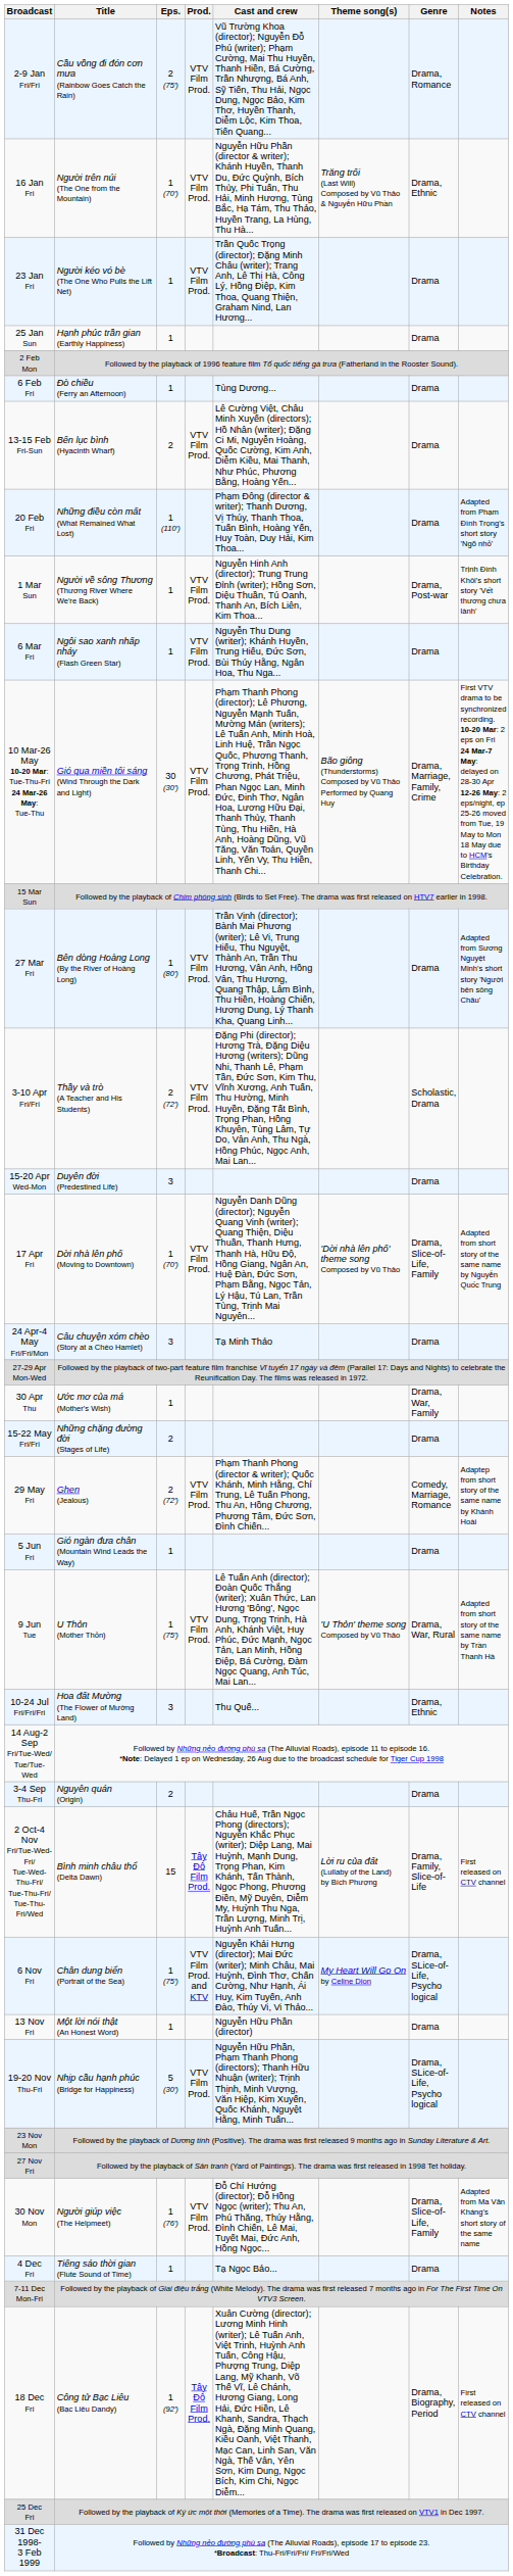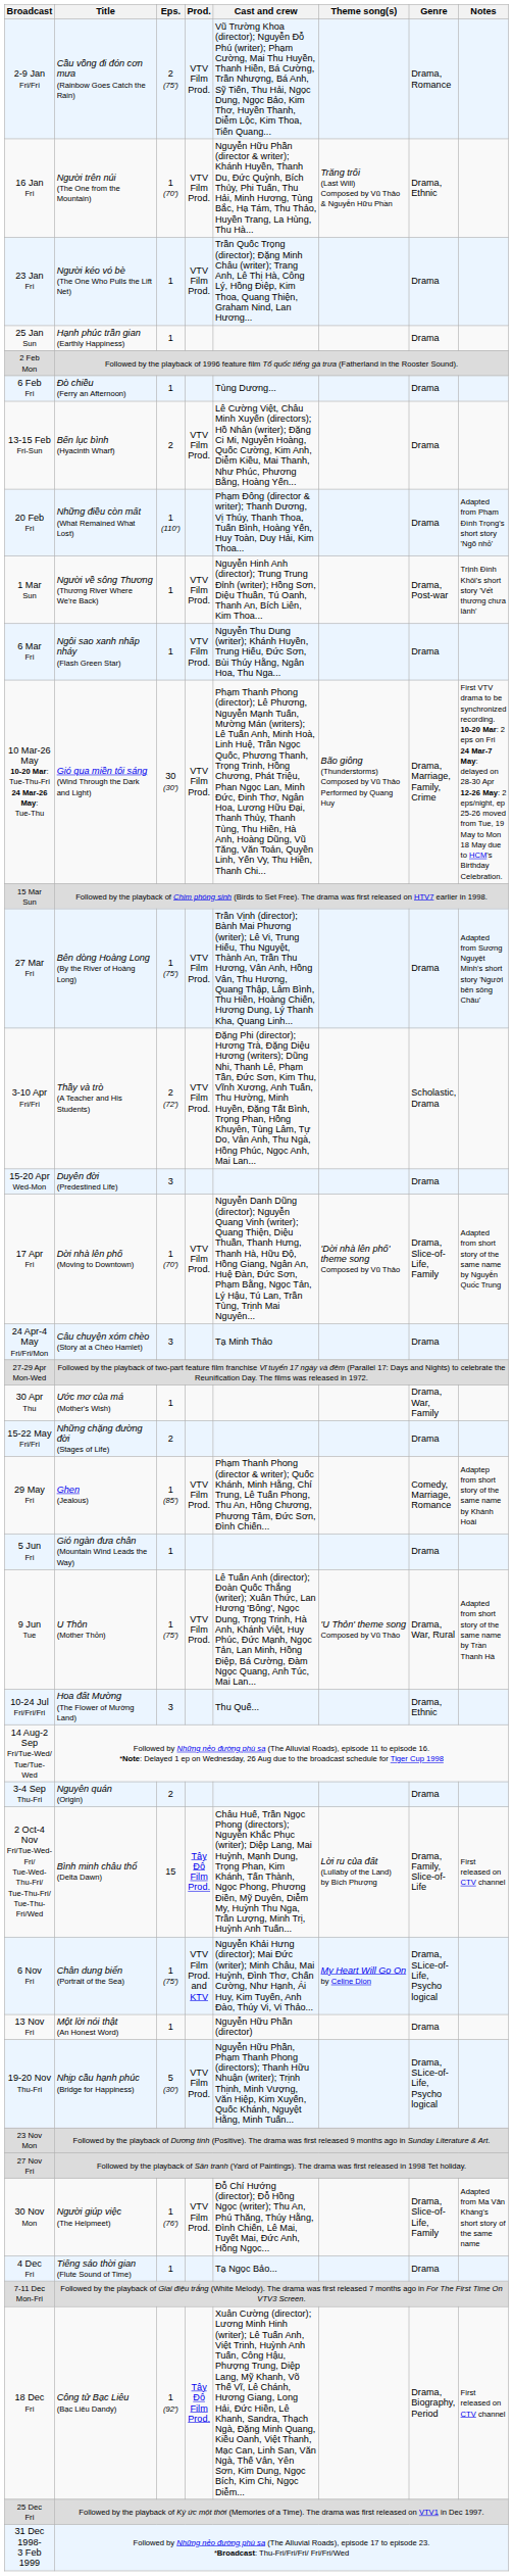 <table class="wikitable sortable">
 <tr>
 <th style="width:10%;">Broadcast</th>
 <th style="width:24%;">Title</th>
 <th style="width:6%;">Eps.</th>
 <th style="width:5%;">Prod.</th>
 <th style="width:25%;">Cast and crew</th>
 <th style="width:20%;">Theme song(s)</th>
 <th style="width:5%;">Genre</th>
 <th style="width:5%;">Notes</th>
 </tr>
 <tr ---- bgcolor="#ebf5ff">
 <td style="text-align:center;">2-9 Jan<br><small>Fri/Fri</small><br></td>
 <td><em>Cầu vồng đi đón cơn mưa</em> <br><small>(Rainbow Goes Catch the Rain)</small></td>
 <td style="text-align:center;">2<br><small><em>(75′)</em></small></td>
 <td style="text-align:center;">VTV Film Prod.</td>
 <td>Vũ Trường Khoa (director); Nguyễn Đỗ Phú (writer); Phạm Cường, Mai Thu Huyền, Thanh Hiền, Bá Cường, Trần Nhượng, Bá Anh, Sỹ Tiến, Thu Hải, Ngọc Dung, Ngọc Bảo, Kim Thơ, Huyền Thanh, Diễm Lộc, Kim Thoa, Tiến Quang...</td>
 <td></td>
 <td>Drama, Romance</td>
 <td></td>
 </tr>
 <tr>
 <td style="text-align:center;">16 Jan<br><small>Fri</small><br></td>
 <td><em>Người trên núi</em> <br><small>(The One from the Mountain)</small></td>
 <td style="text-align:center;">1<br><small><em>(70′)</em></small></td>
 <td style="text-align:center;">VTV Film Prod.</td>
 <td>Nguyễn Hữu Phần (director & writer); Khánh Huyền, Thanh Du, Đức Quỳnh, Bích Thủy, Phi Tuấn, Thu Hải, Minh Hương, Tùng Bắc, Hạ Tám, Thu Thảo, Huyền Trang, La Hùng, Thu Hà...</td>
 <td><em>Trăng trối</em><br><small>(Last Will)<br>Composed by Vũ Thảo & Nguyễn Hữu Phần</small></td>
 <td>Drama, Ethnic</td>
 <td></td>
 </tr>
 <tr ---- bgcolor="#ebf5ff">
 <td style="text-align:center;">23 Jan<br><small>Fri</small><br></td>
 <td><em>Người kéo vó bè</em> <br><small>(The One Who Pulls the Lift Net)</small></td>
 <td style="text-align:center;">1</td>
 <td style="text-align:center;">VTV Film Prod.</td>
 <td>Trần Quốc Trọng (director); Đặng Minh Châu (writer); Trang Anh, Lê Thị Hà, Công Lý, Hồng Điệp, Kim Thoa, Quang Thiện, Graham Nind, Lan Hương...</td>
 <td></td>
 <td>Drama</td>
 <td></td>
 </tr>
 <tr>
 <td style="text-align:center;">25 Jan<br><small>Sun</small><br></td>
 <td><em>Hạnh phúc trần gian</em> <br><small>(Earthly Happiness)</small></td>
 <td style="text-align:center;">1</td>
 <td style="text-align:center;"></td>
 <td></td>
 <td></td>
 <td>Drama</td>
 <td></td>
 </tr>
 <tr ---- bgcolor="#DCDCDC">
 <td style="text-align:center;"><small>2 Feb</small><br><small>Mon</small></td>
 <td colspan="7" align=center><small>Followed by the playback of 1996 feature film <em>Tổ quốc tiếng gà trưa</em> (Fatherland in the Rooster Sound).</small></td>
 </tr>
 <tr ---- bgcolor="#ebf5ff">
 <td style="text-align:center;">6 Feb<br><small>Fri</small></td>
 <td><em>Đò chiều</em> <br><small>(Ferry an Afternoon)</small></td>
 <td style="text-align:center;">1</td>
 <td style="text-align:center;"></td>
 <td>Tùng Dương...</td>
 <td></td>
 <td>Drama</td>
 <td></td>
 </tr>
 <tr>
 <td style="text-align:center;">13-15 Feb<br><small>Fri-Sun</small><br></td>
 <td><em>Bến lục bình</em> <br><small>(Hyacinth Wharf)</small></td>
 <td style="text-align:center;">2</td>
 <td style="text-align:center;">VTV Film Prod.</td>
 <td>Lê Cường Việt, Châu Minh Xuyến (directors); Hồ Nhân (writer); Đặng Ci Mi, Nguyễn Hoàng, Quốc Cường, Kim Anh, Diễm Kiều, Mai Thanh, Như Phúc, Phương Bằng, Hoàng Yến...</td>
 <td></td>
 <td>Drama</td>
 <td></td>
 </tr>
 <tr ---- bgcolor="#ebf5ff">
 <td style="text-align:center;">20 Feb<br><small>Fri</small><br></td>
 <td><em>Những điều còn mất</em> <br><small>(What Remained What Lost)</small></td>
 <td style="text-align:center;">1<br><small><em>(110′)</em></small></td>
 <td style="text-align:center;"></td>
 <td>Phạm Đông (director & writer); Thanh Dương, Vị Thúy, Thanh Thoa, Tuấn Bình, Hoàng Yến, Huy Toàn, Duy Hải, Kim Thoa...</td>
 <td></td>
 <td>Drama</td>
 <td><small>Adapted from Phạm Đình Trọng's short story 'Ngõ nhỏ'</small></td>
 </tr>
 <tr>
 <td style="text-align:center;">1 Mar<br><small>Sun</small><br></td>
 <td><em>Người về sông Thương</em> <br><small>(Thương River Where We're Back)</small></td>
 <td style="text-align:center;">1</td>
 <td style="text-align:center;">VTV Film Prod.</td>
 <td>Nguyễn Hinh Anh (director); Trung Trung Đỉnh (writer); Hồng Sơn, Diệu Thuần, Tú Oanh, Thanh An, Bích Liên, Kim Thoa...</td>
 <td></td>
 <td>Drama, Post-war</td>
 <td><small> Trịnh Đình Khôi's short story 'Vết thương chưa lành'</small></td>
 </tr>
 <tr ---- bgcolor="#ebf5ff">
 <td style="text-align:center;">6 Mar<br><small>Fri</small><br></td>
 <td><em>Ngôi sao xanh nhấp nháy</em> <br><small>(Flash Green Star)</small></td>
 <td style="text-align:center;">1</td>
 <td style="text-align:center;">VTV Film Prod.</td>
 <td>Nguyễn Thu Dung (writer); Khánh Huyền, Trung Hiếu, Đức Sơn, Bùi Thúy Hằng, Ngân Hoa, Thu Nga...</td>
 <td></td>
 <td>Drama</td>
 <td></td>
 </tr>
 <tr>
 <td style="text-align:center;">10 Mar-26 May<br><small><strong>10-20 Mar</strong>:<br>Tue-Thu-Fri<br><strong>24 Mar-26 May</strong>:<br>Tue-Thu</small><br></td>
 <td><em><a href='#'>Gió qua miền tối sáng</a></em> <br><small>(Wind Through the Dark and Light)</small></td>
 <td style="text-align:center;">30<br><small><em>(30′)</em></small></td>
 <td style="text-align:center;">VTV Film Prod.</td>
 <td>Phạm Thanh Phong (director); Lê Phương, Nguyễn Mạnh Tuấn, Mường Mán (writers); Lê Tuấn Anh, Minh Hoà, Linh Huệ, Trần Ngọc Quốc, Phương Thanh, Trọng Trinh, Hồng Chương, Phát Triệu, Phan Ngọc Lan, Minh Đức, Đinh Thơ, Ngân Hoa, Lương Hữu Đại, Thanh Thủy, Thanh Tùng, Thu Hiền, Hà Anh, Hoàng Dũng, Vũ Tăng, Văn Toản, Quyền Linh, Yến Vy, Thu Hiền, Thanh Chi...</td>
 <td><em>Bão giông</em><br><small>(Thunderstorms)<br>Composed by Vũ Thảo<br>Performed by Quang Huy</small></td>
 <td>Drama, Marriage, Family, Crime</td>
 <td><small>First VTV drama to be synchronized recording.<br><strong>10-20 Mar</strong>: 2 eps on Fri<br><strong>24 Mar-7 May</strong>: delayed on 28-30 Apr<br><strong>12-26 May</strong>: 2 eps/night, ep 25-26 moved from Tue, 19 May to Mon 18 May due to <a href='#'>HCM</a>'s Birthday Celebration.</small></td>
 </tr>
 <tr ---- bgcolor="#DCDCDC">
 <td style="text-align:center;"><small>15 Mar</small><br><small>Sun</small></td>
 <td colspan="7" align=center><small>Followed by the playback of <em><a href='#'>Chim phóng sinh</a></em> (Birds to Set Free). The drama was first released on <a href='#'>HTV7</a> earlier in 1998.</small></td>
 </tr>
 <tr ---- bgcolor="#ebf5ff">
 <td style="text-align:center;">27 Mar<br><small>Fri</small><br></td>
 <td><em>Bên dòng Hoàng Long</em> <br><small>(By the River of Hoàng Long)</small></td>
-<td style="text-align:center;">1<br><small><em>(80′)</em></small></td>
+<td style="text-align:center;">1<br><small><em>(75′)</em></small></td>
 <td style="text-align:center;">VTV Film Prod.</td>
 <td>Trần Vịnh (director); Bành Mai Phương (writer); Lê Vi, Trung Hiếu, Thu Nguyệt, Thành An, Trần Thu Hương, Vân Anh, Hồng Vân, Thu Hương, Quang Thập, Lâm Bình, Thu Hiền, Hoàng Chiến, Hương Dung, Lý Thanh Kha, Quang Linh...</td>
 <td></td>
 <td>Drama</td>
 <td><small>Adapted from Sương Nguyệt Minh's short story 'Người bên sông Châu'</small></td>
 </tr>
 <tr>
 <td style="text-align:center;">3-10 Apr<br><small>Fri/Fri</small><br></td>
 <td><em>Thầy và trò</em> <br><small>(A Teacher and His Students)</small></td>
 <td style="text-align:center;">2<br><small><em>(72′)</em></small></td>
 <td style="text-align:center;">VTV Film Prod.</td>
 <td>Đặng Phi (director); Hương Trà, Đặng Diệu Hương (writers); Dũng Nhi, Thanh Lê, Phạm Tần, Đức Sơn, Kim Thu, Vĩnh Xương, Anh Tuấn, Thu Hường, Minh Huyền, Đặng Tất Bình, Trọng Phan, Hồng Khuyên, Tùng Lâm, Tự Do, Vân Anh, Thu Ngà, Hồng Phúc, Ngọc Anh, Mai Lan...</td>
 <td></td>
 <td>Scholastic, Drama</td>
 <td></td>
 </tr>
 <tr ---- bgcolor="#ebf5ff">
 <td style="text-align:center;">15-20 Apr<br><small>Wed-Mon</small></td>
 <td><em>Duyên đời</em> <br><small>(Predestined Life)</small></td>
 <td style="text-align:center;">3</td>
 <td style="text-align:center;"></td>
 <td></td>
 <td></td>
 <td>Drama</td>
 <td></td>
 </tr>
 <tr>
 <td style="text-align:center;">17 Apr<br><small>Fri</small><br></td>
 <td><em>Dời nhà lên phố</em> <br><small>(Moving to Downtown)</small></td>
 <td style="text-align:center;">1<br><small><em>(70′)</em></small></td>
 <td style="text-align:center;">VTV Film Prod.</td>
 <td>Nguyễn Danh Dũng (director); Nguyễn Quang Vinh (writer); Quang Thiện, Diệu Thuần, Thanh Hưng, Thanh Hà, Hữu Độ, Hồng Giang, Ngân An, Huệ Đàn, Đức Sơn, Phạm Bằng, Ngọc Tản, Lý Hậu, Tú Lan, Trần Tùng, Trịnh Mai Nguyên...</td>
 <td><em> 'Dời nhà lên phố' theme song</em><br><small>Composed by Vũ Thảo</small></td>
 <td>Drama, Slice-of-Life, Family</td>
 <td><small>Adapted from short story of the same name by Nguyễn Quốc Trung</small></td>
 </tr>
 <tr ---- bgcolor="#ebf5ff">
 <td style="text-align:center;">24 Apr-4 May<br><small>Fri/Fri/Mon</small><br></td>
 <td><em>Câu chuyện xóm chèo</em> <br><small>(Story at a Chèo Hamlet)</small></td>
 <td style="text-align:center;">3</td>
 <td style="text-align:center;"></td>
 <td>Tạ Minh Thảo</td>
 <td></td>
 <td>Drama</td>
 <td></td>
 </tr>
 <tr ---- bgcolor="#DCDCDC">
 <td style="text-align:center;"><small>27-29 Apr</small><br><small>Mon-Wed</small></td>
 <td colspan="7" align=center><small>Followed by the playback of two-part feature film franchise <em>Vĩ tuyến 17 ngày và đêm</em> (Parallel 17: Days and Nights) to celebrate the Reunification Day. The films was released in 1972.</small></td>
 </tr>
 <tr>
 <td style="text-align:center;">30 Apr<br><small>Thu</small></td>
 <td><em>Ước mơ của má</em> <br><small>(Mother's Wish)</small></td>
 <td style="text-align:center;">1</td>
 <td style="text-align:center;"></td>
 <td></td>
 <td></td>
 <td>Drama, War, Family</td>
 <td></td>
 </tr>
 <tr ---- bgcolor="#ebf5ff">
 <td style="text-align:center;">15-22 May<br><small>Fri/Fri</small></td>
 <td><em>Những chặng đường đời</em> <br><small>(Stages of Life)</small></td>
 <td style="text-align:center;">2</td>
 <td style="text-align:center;"></td>
 <td></td>
 <td></td>
 <td>Drama</td>
 <td></td>
 </tr>
 <tr>
 <td style="text-align:center;">29 May<br><small>Fri</small><br></td>
 <td><em><a href='#'>Ghen</a></em> <br><small>(Jealous)</small></td>
-<td style="text-align:center;">2<br><small><em>(72′)</em></small></td>
+<td style="text-align:center;">1<br><small><em>(85′)</em></small></td>
 <td style="text-align:center;">VTV Film Prod.</td>
 <td>Phạm Thanh Phong (director & writer); Quốc Khánh, Minh Hằng, Chí Trung, Lê Tuấn Phong, Thu An, Hồng Chương, Phương Tâm, Đức Sơn, Đình Chiến...</td>
 <td></td>
 <td>Comedy, Marriage, Romance</td>
 <td><small>Adaptep from short story of the same name by Khánh Hoài</small></td>
 </tr>
 <tr ---- bgcolor="#ebf5ff">
 <td style="text-align:center;">5 Jun<br><small>Fri</small><br></td>
 <td><em>Gió ngàn đưa chân</em> <br><small>(Mountain Wind Leads the Way)</small></td>
 <td style="text-align:center;">1</td>
 <td style="text-align:center;"></td>
 <td></td>
 <td></td>
 <td>Drama</td>
 <td></td>
 </tr>
 <tr>
 <td style="text-align:center;">9 Jun<br><small>Tue</small><br></td>
 <td><em>U Thỏn</em> <br><small>(Mother Thỏn)</small></td>
 <td style="text-align:center;">1<br><small><em>(75′)</em></small></td>
 <td style="text-align:center;">VTV Film Prod.</td>
 <td>Lê Tuấn Anh (director); Đoàn Quốc Thắng (writer); Xuân Thức, Lan Hương 'Bông', Ngọc Dung, Trọng Trinh, Hà Anh, Khánh Việt, Huy Phúc, Đức Mạnh, Ngọc Tản, Lan Minh, Hồng Điệp, Bá Cường, Đàm Ngọc Quang, Anh Túc, Mai Lan...</td>
 <td><em> 'U Thỏn' theme song</em><br><small>Composed by Vũ Thảo</small></td>
 <td>Drama, War, Rural</td>
 <td><small>Adapted from short story of the same name by Trần Thanh Hà</small></td>
 </tr>
 <tr ---- bgcolor="#ebf5ff">
 <td style="text-align:center;">10-24 Jul<br><small>Fri/Fri/Fri</small> <br></td>
 <td><em>Hoa đất Mường</em> <br><small>(The Flower of Mường Land)</small></td>
 <td style="text-align:center;">3</td>
 <td style="text-align:center;"></td>
 <td>Thu Quế...</td>
 <td></td>
 <td>Drama, Ethnic</td>
 <td></td>
 </tr>
 <tr>
 <td style="text-align:center;">14 Aug-2 Sep<br><small>Fri/Tue-Wed/ Tue/Tue-Wed</small></td>
 <td colspan="7" align=center><small>Followed by <em><a href='#'>Những nẻo đường phù sa</a></em> (The Alluvial Roads), episode 11 to episode 16.</small><br><small>*<strong>Note</strong>: Delayed 1 ep on Wednesday, 26 Aug due to the broadcast schedule for <a href='#'>Tiger Cup 1998</a></small></td>
 </tr>
 <tr ---- bgcolor="#ebf5ff">
 <td style="text-align:center;">3-4 Sep<br><small>Thu-Fri</small> <br></td>
 <td><em>Nguyên quán</em> <br><small>(Origin)</small></td>
 <td style="text-align:center;">2</td>
 <td style="text-align:center;"></td>
 <td></td>
 <td></td>
 <td>Drama</td>
 <td></td>
 </tr>
 <tr>
 <td style="text-align:center;">2 Oct-4 Nov<br><small>Fri/Tue-Wed-Fri/<br>Tue-Wed-Thu-Fri/<br>Tue-Thu-Fri/<br>Tue-Thu-Fri/Wed</small> <br></td>
 <td><em>Bình minh châu thổ</em> <br><small>(Delta Dawn)</small></td>
 <td style="text-align:center;">15</td>
 <td style="text-align:center;"><a href='#'>Tây Đô Film Prod.</a></td>
 <td>Châu Huế, Trần Ngọc Phong (directors); Nguyễn Khắc Phục (writer); Diệp Lang, Mai Huỳnh, Mạnh Dung, Trọng Phan, Kim Khánh, Tấn Thành, Ngọc Phong, Phương Điền, Mỹ Duyên, Diễm My, Huỳnh Thu Nga, Trần Lượng, Minh Trị, Huỳnh Anh Tuấn...</td>
 <td><em>Lời ru của đất</em><br><small>(Lullaby of the Land)<br>by Bích Phượng</small></td>
 <td>Drama, Family, Slice-of-Life</td>
 <td><small>First released on <a href='#'>CTV</a> channel</small></td>
 </tr>
 <tr ---- bgcolor="#ebf5ff">
 <td style="text-align:center;">6 Nov<br><small>Fri</small> <br></td>
 <td><em>Chân dung biển</em> <br><small>(Portrait of the Sea)</small></td>
 <td style="text-align:center;">1<br><small><em>(75′)</em></small></td>
 <td style="text-align:center;">VTV Film Prod. and <a href='#'>KTV</a></td>
 <td>Nguyễn Khải Hưng (director); Mai Đức (writer); Minh Châu, Mai Huỳnh, Đình Thơ, Chấn Cường, Như Hạnh, Ái Huy, Kim Tuyến, Anh Đào, Thúy Vi, Vi Thảo...</td>
 <td><em><a href='#'>My Heart Will Go On</a></em><br><small>by <a href='#'>Celine Dion</a></small></td>
 <td>Drama, SLice-of-Life, Psycho logical</td>
 <td></td>
 </tr>
 <tr>
 <td style="text-align:center;">13 Nov<br><small>Fri</small> <br></td>
 <td><em>Một lời nói thật</em> <br><small>(An Honest Word)</small></td>
 <td style="text-align:center;">1</td>
 <td style="text-align:center;"></td>
 <td>Nguyễn Hữu Phần (director)</td>
 <td></td>
 <td>Drama</td>
 <td></td>
 </tr>
 <tr ---- bgcolor="#ebf5ff">
 <td style="text-align:center;">19-20 Nov<br><small>Thu-Fri</small> <br></td>
 <td><em>Nhịp cầu hạnh phúc</em> <br><small>(Bridge for Happiness)</small></td>
 <td style="text-align:center;">5<br><small><em>(30′)</em></small></td>
 <td style="text-align:center;">VTV Film Prod.</td>
 <td>Nguyễn Hữu Phần, Phạm Thanh Phong (directors); Thanh Hữu Nhuận (writer); Trịnh Thịnh, Minh Vượng, Văn Hiệp, Kim Xuyến, Quốc Khánh, Nguyệt Hằng, Minh Tuấn...</td>
 <td></td>
 <td>Drama, SLice-of-Life, Psycho logical</td>
 <td></td>
 </tr>
 <tr ---- bgcolor="#DCDCDC">
 <td style="text-align:center;"><small>23 Nov</small><br><small>Mon</small></td>
 <td colspan="7" align=center><small>Followed by the playback of <em>Dương tính</em> (Positive). The drama was first released 9 months ago in <em>Sunday Literature & Art</em>.</small></td>
 </tr>
 <tr ---- bgcolor="#DCDCDC">
 <td style="text-align:center;"><small>27 Nov</small><br><small>Fri</small></td>
 <td colspan="7" align=center><small>Followed by the playback of <em>Sân tranh</em> (Yard of Paintings). The drama was first released in 1998 Tet holiday.</small></td>
 </tr>
 <tr>
 <td style="text-align:center;">30 Nov<br><small>Mon</small> <br></td>
 <td><em>Người giúp việc</em> <br><small>(The Helpmeet)</small></td>
 <td style="text-align:center;">1<br><small><em>(76′)</em></small></td>
 <td style="text-align:center;">VTV Film Prod.</td>
 <td>Đỗ Chí Hướng (director); Đỗ Hồng Ngọc (writer); Thu An, Phú Thăng, Thúy Hằng, Đình Chiến, Lê Mai, Tuyết Mai, Đức Anh, Hồng Ngọc...</td>
 <td></td>
 <td>Drama, Slice-of-Life, Family</td>
 <td><small>Adapted from Ma Văn Kháng's short story of the same name</small></td>
 </tr>
 <tr ---- bgcolor="#ebf5ff">
 <td style="text-align:center;">4 Dec<br><small>Fri</small> <br></td>
 <td><em>Tiếng sáo thời gian</em> <br><small>(Flute Sound of Time)</small></td>
 <td style="text-align:center;">1</td>
 <td style="text-align:center;"></td>
 <td>Tạ Ngọc Bảo...</td>
 <td></td>
 <td>Drama</td>
 <td></td>
 </tr>
 <tr ---- bgcolor="#DCDCDC">
 <td style="text-align:center;"><small>7-11 Dec</small><br><small>Mon-Fri</small></td>
 <td colspan="7" align=center><small>Followed by the playback of <em>Giai điệu trắng</em> (White Melody). The drama was first released 7 months ago in <em>For The First Time On VTV3 Screen</em>.</small></td>
 </tr>
 <tr>
 <td style="text-align:center;">18 Dec<br><small>Fri</small> <br></td>
 <td><em>Công tử Bạc Liêu</em> <br><small>(Bạc Liêu Dandy)</small></td>
 <td style="text-align:center;">1<br><small><em>(92′)</em></small></td>
 <td style="text-align:center;"><a href='#'>Tây Đô Film Prod.</a></td>
 <td>Xuân Cường (director); Lương Minh Hinh (writer); Lê Tuấn Anh, Việt Trinh, Huỳnh Anh Tuấn, Công Hậu, Phượng Trung, Diệp Lang, Mỹ Khanh, Võ Thế Vĩ, Lê Chánh, Hương Giang, Long Hải, Đức Hiền, Lê Khanh, Sandra, Thạch Ngà, Đặng Minh Quang, Kiều Oanh, Việt Thanh, Mạc Can, Linh San, Văn Ngà, Thế Vân, Yên Sơn, Kim Dung, Ngọc Bích, Kim Chi, Ngọc Diễm...</td>
 <td></td>
 <td>Drama, Biography, Period</td>
 <td><small>First released on <a href='#'>CTV</a> channel</small></td>
 </tr>
 <tr ---- bgcolor="#DCDCDC">
 <td style="text-align:center;"><small>25 Dec</small><br><small>Fri</small></td>
 <td colspan="7" align=center><small>Followed by the playback of <em>Ký ức một thời</em> (Memories of a Time). The drama was first released on <a href='#'>VTV1</a> in Dec 1997.</small></td>
 </tr>
 <tr ---- bgcolor="#ebf5ff">
 <td style="text-align:center;">31 Dec 1998-<br>3 Feb 1999</td>
 <td colspan="7" align=center><small>Followed by <em><a href='#'>Những nẻo đường phù sa</a></em> (The Alluvial Roads), episode 17 to episode 23.</small><br><small>*<strong>Broadcast</strong>: Thu-Fri/Fri/Fri/ Fri/Fri/Wed</small></td>
 </tr>
 </table>
